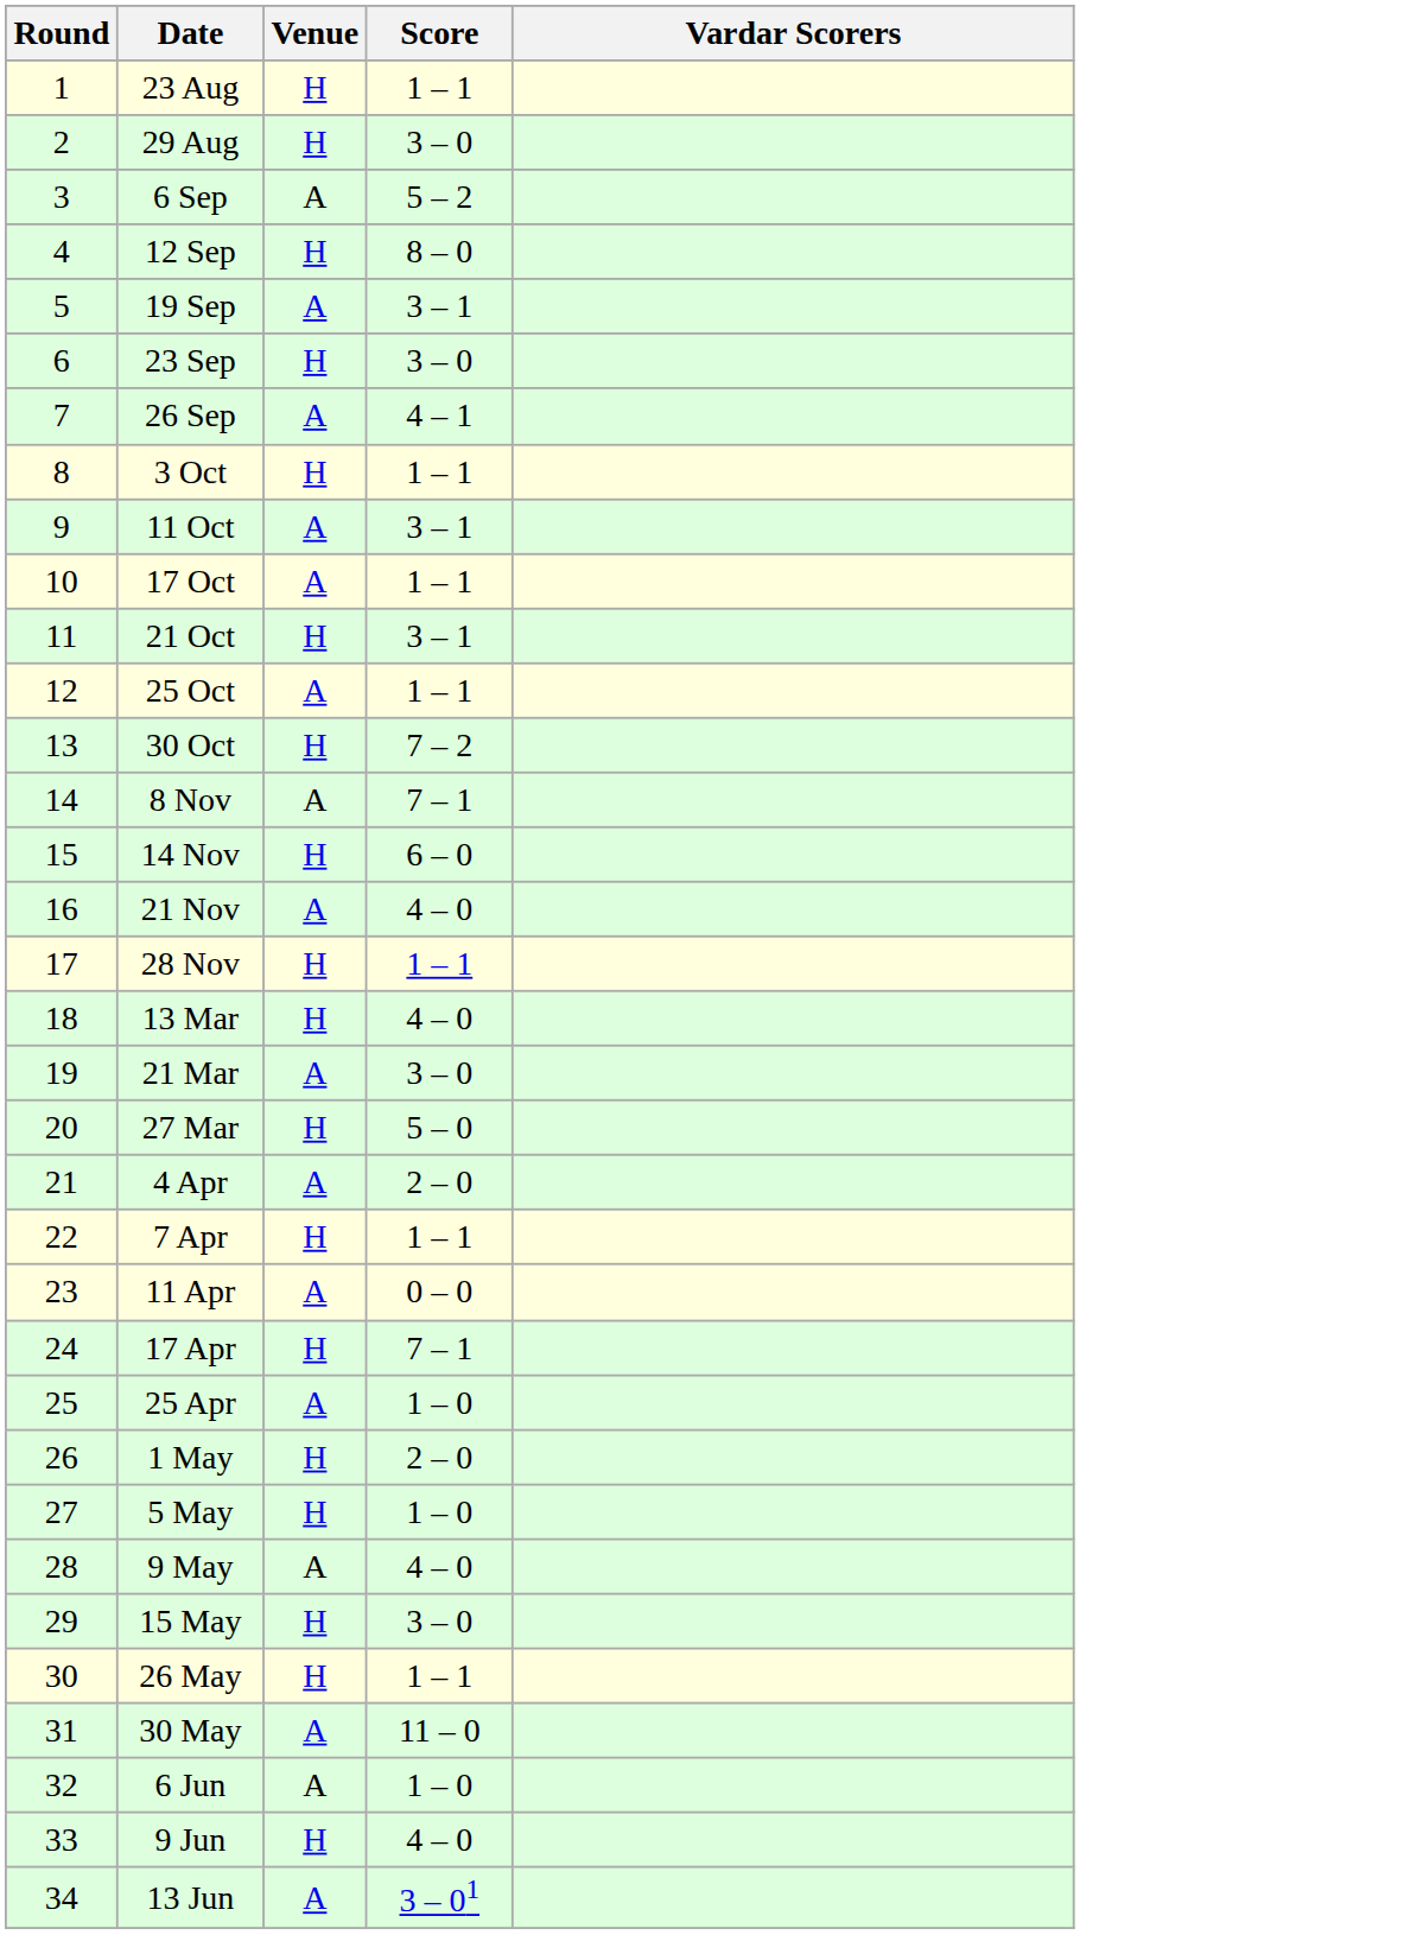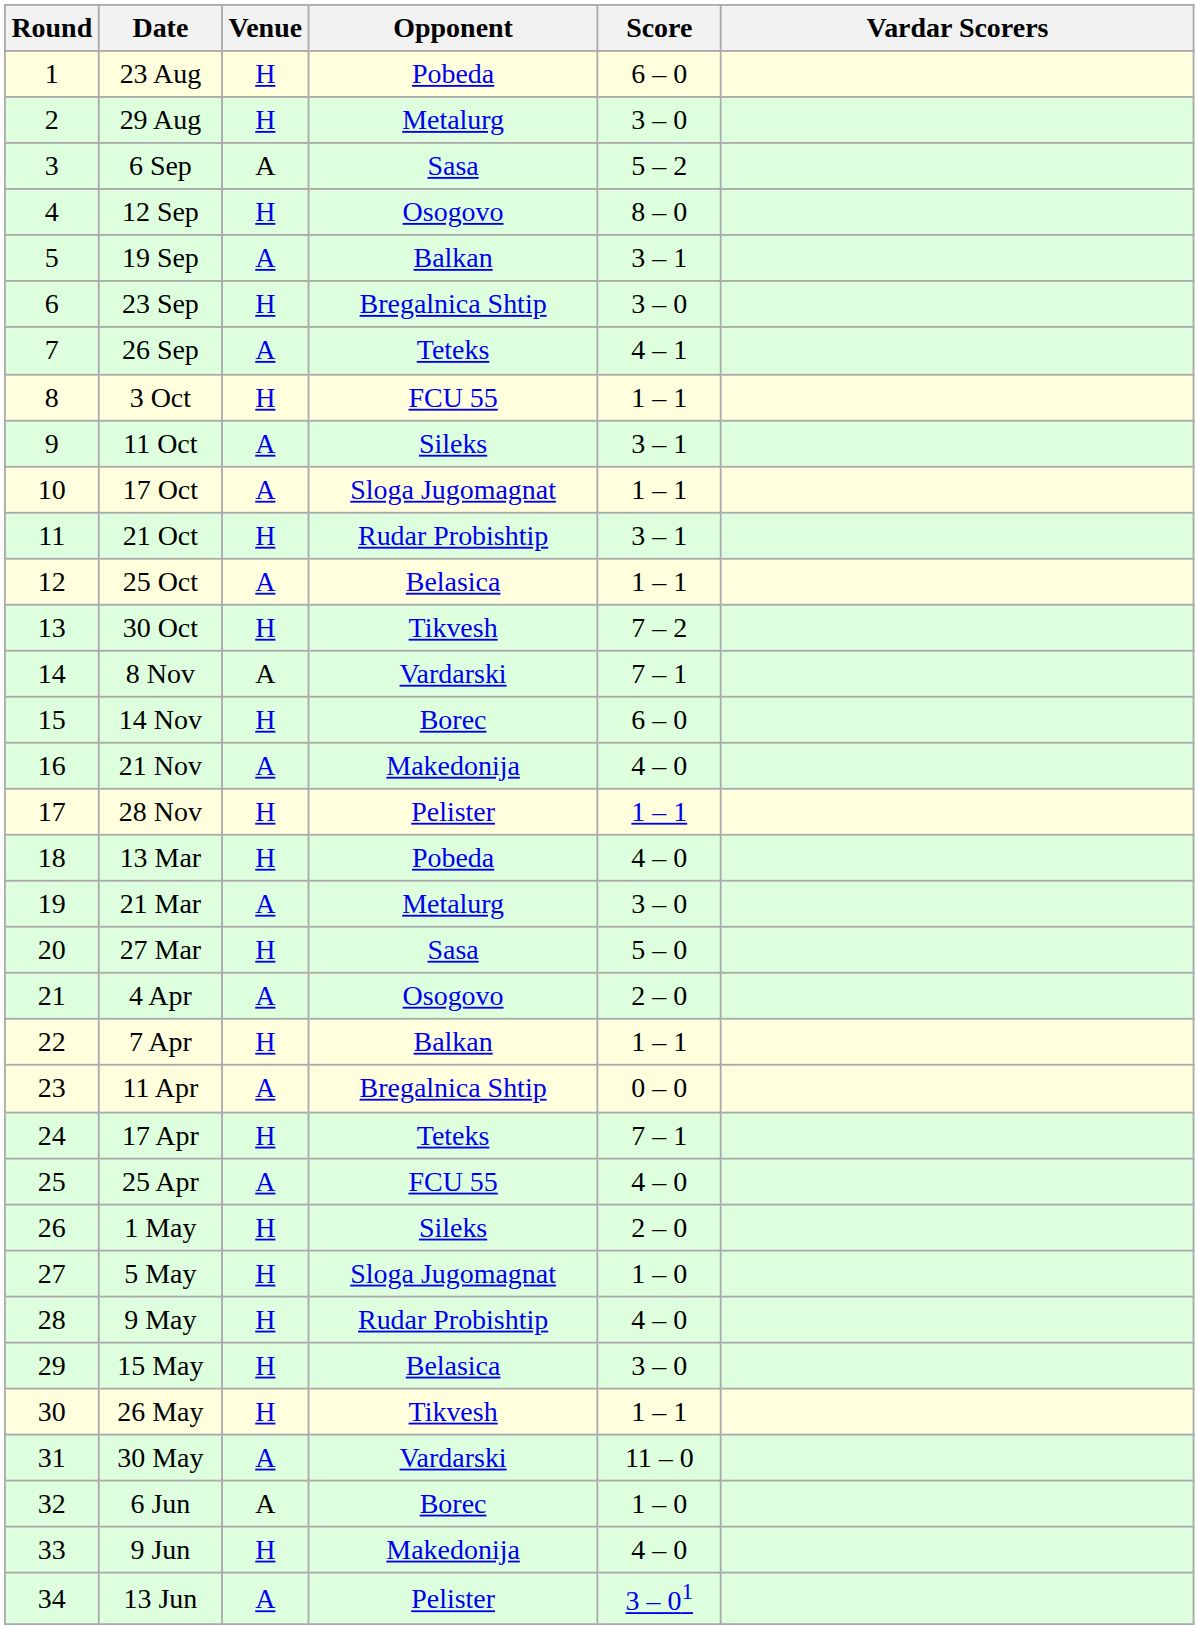 <table class="wikitable sortable" style="text-align: center; font-size:95%;">
 <tr>
 <th width="30">Round</th>
 <th width="60">Date</th>
 <th width="20">Venue</th>
+<th width="150">Opponent</th>
 <th width="60">Score</th>
 <th width="250">Vardar Scorers</th>
 </tr>
 <tr bgcolor="#ffffdd">
 <td>1</td>
 <td>23 Aug</td>
 <td><a href='#'>H</a></td>
-<td>1 – 1</td>
+<td><a href='#'>Pobeda</a></td>
+<td>6 – 0</td>
 <td></td>
 </tr>
 <tr bgcolor="#ddffdd">
 <td>2</td>
 <td>29 Aug</td>
 <td><a href='#'>H</a></td>
+<td><a href='#'>Metalurg</a></td>
 <td>3 – 0</td>
 <td></td>
 </tr>
 <tr bgcolor="#ddffdd">
 <td>3</td>
 <td>6 Sep</td>
 <td>A</td>
+<td><a href='#'>Sasa</a></td>
 <td>5 – 2</td>
 <td></td>
 </tr>
 <tr bgcolor="#ddffdd">
 <td>4</td>
 <td>12 Sep</td>
 <td><a href='#'>H</a></td>
+<td><a href='#'>Osogovo</a></td>
 <td>8 – 0</td>
 <td></td>
 </tr>
 <tr bgcolor="#ddffdd">
 <td>5</td>
 <td>19 Sep</td>
 <td><a href='#'>A</a></td>
+<td><a href='#'>Balkan</a></td>
 <td>3 – 1</td>
 <td></td>
 </tr>
 <tr bgcolor="#ddffdd">
 <td>6</td>
 <td>23 Sep</td>
 <td><a href='#'>H</a></td>
+<td><a href='#'>Bregalnica Shtip</a></td>
 <td>3 – 0</td>
 <td></td>
 </tr>
 <tr bgcolor="#ddffdd">
 <td>7</td>
 <td>26 Sep</td>
 <td><a href='#'>A</a></td>
+<td><a href='#'>Teteks</a></td>
 <td>4 – 1</td>
 <td></td>
 </tr>
 <tr bgcolor="#ffffdd">
 <td>8</td>
 <td>3 Oct</td>
 <td><a href='#'>H</a></td>
+<td><a href='#'>FCU 55</a></td>
 <td>1 – 1</td>
 <td></td>
 </tr>
 <tr bgcolor="#ddffdd">
 <td>9</td>
 <td>11 Oct</td>
 <td><a href='#'>A</a></td>
+<td><a href='#'>Sileks</a></td>
 <td>3 – 1</td>
 <td></td>
 </tr>
 <tr bgcolor="#ffffdd">
 <td>10</td>
 <td>17 Oct</td>
 <td><a href='#'>A</a></td>
+<td><a href='#'>Sloga Jugomagnat</a></td>
 <td>1 – 1</td>
 <td></td>
 </tr>
 <tr bgcolor="#ddffdd">
 <td>11</td>
 <td>21 Oct</td>
 <td><a href='#'>H</a></td>
+<td><a href='#'>Rudar Probishtip</a></td>
 <td>3 – 1</td>
 <td></td>
 </tr>
 <tr bgcolor="#ffffdd">
 <td>12</td>
 <td>25 Oct</td>
 <td><a href='#'>A</a></td>
+<td><a href='#'>Belasica</a></td>
 <td>1 – 1</td>
 <td></td>
 </tr>
 <tr bgcolor="#ddffdd">
 <td>13</td>
 <td>30 Oct</td>
 <td><a href='#'>H</a></td>
+<td><a href='#'>Tikvesh</a></td>
 <td>7 – 2</td>
 <td></td>
 </tr>
 <tr bgcolor="#ddffdd">
 <td>14</td>
 <td>8 Nov</td>
 <td>A</td>
+<td><a href='#'>Vardarski</a></td>
 <td>7 – 1</td>
 <td></td>
 </tr>
 <tr bgcolor="#ddffdd">
 <td>15</td>
 <td>14 Nov</td>
 <td><a href='#'>H</a></td>
+<td><a href='#'>Borec</a></td>
 <td>6 – 0</td>
 <td></td>
 </tr>
 <tr bgcolor="#ddffdd">
 <td>16</td>
 <td>21 Nov</td>
 <td><a href='#'>A</a></td>
+<td><a href='#'>Makedonija</a></td>
 <td>4 – 0</td>
 <td></td>
 </tr>
 <tr bgcolor="#ffffdd">
 <td>17</td>
 <td>28 Nov</td>
 <td><a href='#'>H</a></td>
+<td><a href='#'>Pelister</a></td>
 <td><a href='#'>1 – 1</a></td>
 <td></td>
 </tr>
 <tr bgcolor="#ddffdd">
 <td>18</td>
 <td>13 Mar</td>
 <td><a href='#'>H</a></td>
+<td><a href='#'>Pobeda</a></td>
 <td>4 – 0</td>
 <td></td>
 </tr>
 <tr bgcolor="#ddffdd">
 <td>19</td>
 <td>21 Mar</td>
 <td><a href='#'>A</a></td>
+<td><a href='#'>Metalurg</a></td>
 <td>3 – 0</td>
 <td></td>
 </tr>
 <tr bgcolor="#ddffdd">
 <td>20</td>
 <td>27 Mar</td>
 <td><a href='#'>H</a></td>
+<td><a href='#'>Sasa</a></td>
 <td>5 – 0</td>
 <td></td>
 </tr>
 <tr bgcolor="#ddffdd">
 <td>21</td>
 <td>4 Apr</td>
 <td><a href='#'>A</a></td>
+<td><a href='#'>Osogovo</a></td>
 <td>2 – 0</td>
 <td></td>
 </tr>
 <tr bgcolor="#ffffdd">
 <td>22</td>
 <td>7 Apr</td>
 <td><a href='#'>H</a></td>
+<td><a href='#'>Balkan</a></td>
 <td>1 – 1</td>
 <td></td>
 </tr>
 <tr bgcolor="#ffffdd">
 <td>23</td>
 <td>11 Apr</td>
 <td><a href='#'>A</a></td>
+<td><a href='#'>Bregalnica Shtip</a></td>
 <td>0 – 0</td>
 <td></td>
 </tr>
 <tr bgcolor="#ddffdd">
 <td>24</td>
 <td>17 Apr</td>
 <td><a href='#'>H</a></td>
+<td><a href='#'>Teteks</a></td>
 <td>7 – 1</td>
 <td></td>
 </tr>
 <tr bgcolor="#ddffdd">
 <td>25</td>
 <td>25 Apr</td>
 <td><a href='#'>A</a></td>
-<td>1 – 0</td>
+<td><a href='#'>FCU 55</a></td>
+<td>4 – 0</td>
 <td></td>
 </tr>
 <tr bgcolor="#ddffdd">
 <td>26</td>
 <td>1 May</td>
 <td><a href='#'>H</a></td>
+<td><a href='#'>Sileks</a></td>
 <td>2 – 0</td>
 <td></td>
 </tr>
 <tr bgcolor="#ddffdd">
 <td>27</td>
 <td>5 May</td>
 <td><a href='#'>H</a></td>
+<td><a href='#'>Sloga Jugomagnat</a></td>
 <td>1 – 0</td>
 <td></td>
 </tr>
 <tr bgcolor="#ddffdd">
 <td>28</td>
 <td>9 May</td>
-<td>A</td>
+<td><a href='#'>H</a></td>
+<td><a href='#'>Rudar Probishtip</a></td>
 <td>4 – 0</td>
 <td></td>
 </tr>
 <tr bgcolor="#ddffdd">
 <td>29</td>
 <td>15 May</td>
 <td><a href='#'>H</a></td>
+<td><a href='#'>Belasica</a></td>
 <td>3 – 0</td>
 <td></td>
 </tr>
 <tr bgcolor="#ffffdd">
 <td>30</td>
 <td>26 May</td>
 <td><a href='#'>H</a></td>
+<td><a href='#'>Tikvesh</a></td>
 <td>1 – 1</td>
 <td></td>
 </tr>
 <tr bgcolor="#ddffdd">
 <td>31</td>
 <td>30 May</td>
 <td><a href='#'>A</a></td>
+<td><a href='#'>Vardarski</a></td>
 <td>11 – 0</td>
 <td></td>
 </tr>
 <tr bgcolor="#ddffdd">
 <td>32</td>
 <td>6 Jun</td>
 <td>A</td>
+<td><a href='#'>Borec</a></td>
 <td>1 – 0</td>
 <td></td>
 </tr>
 <tr bgcolor="#ddffdd">
 <td>33</td>
 <td>9 Jun</td>
 <td><a href='#'>H</a></td>
+<td><a href='#'>Makedonija</a></td>
 <td>4 – 0</td>
 <td></td>
 </tr>
 <tr bgcolor="#ddffdd">
 <td>34</td>
 <td>13 Jun</td>
 <td><a href='#'>A</a></td>
+<td><a href='#'>Pelister</a></td>
 <td><a href='#'>3 – 0</a><a href='#'><sup>1</sup></a></td>
 <td></td>
 </tr>
 </table>
